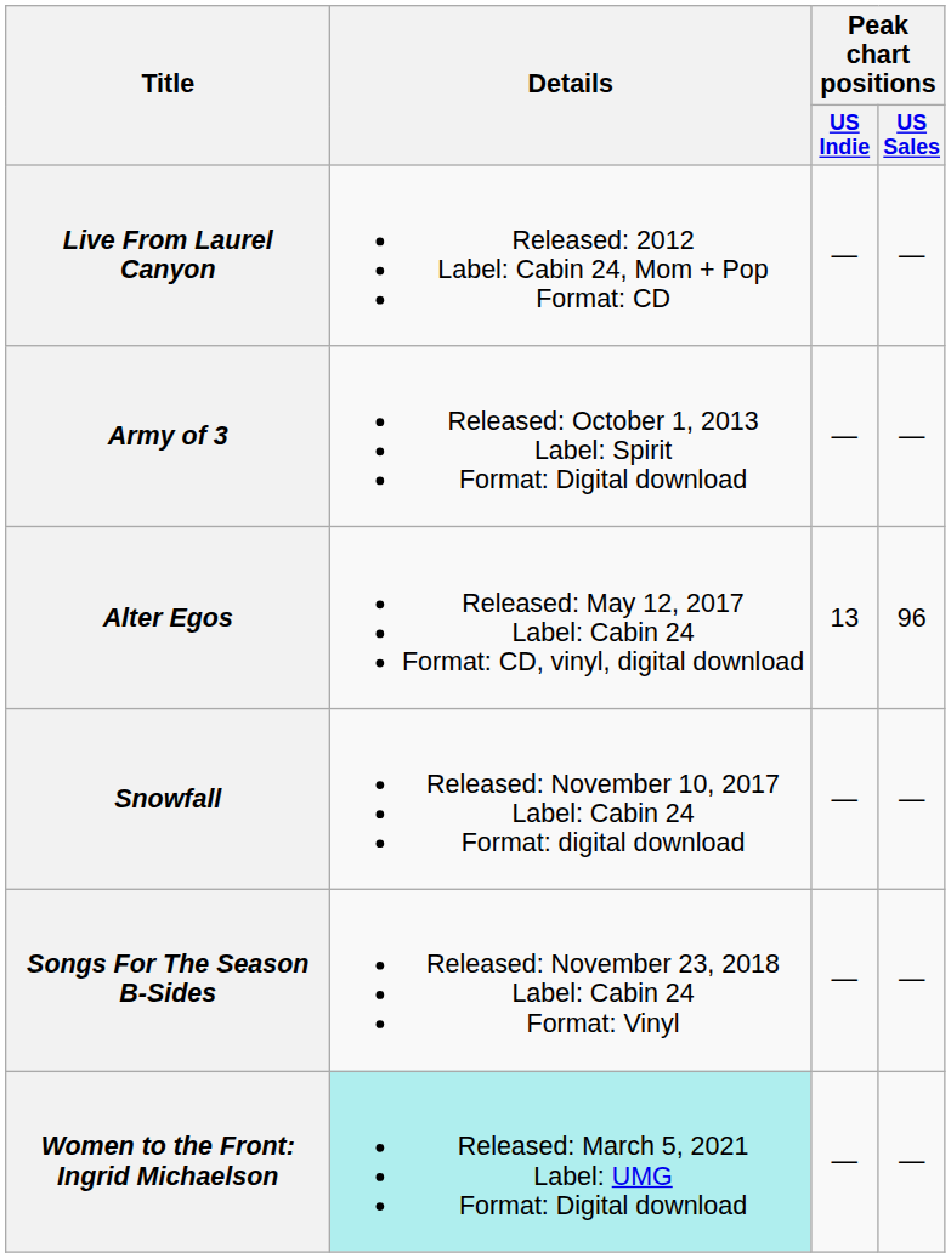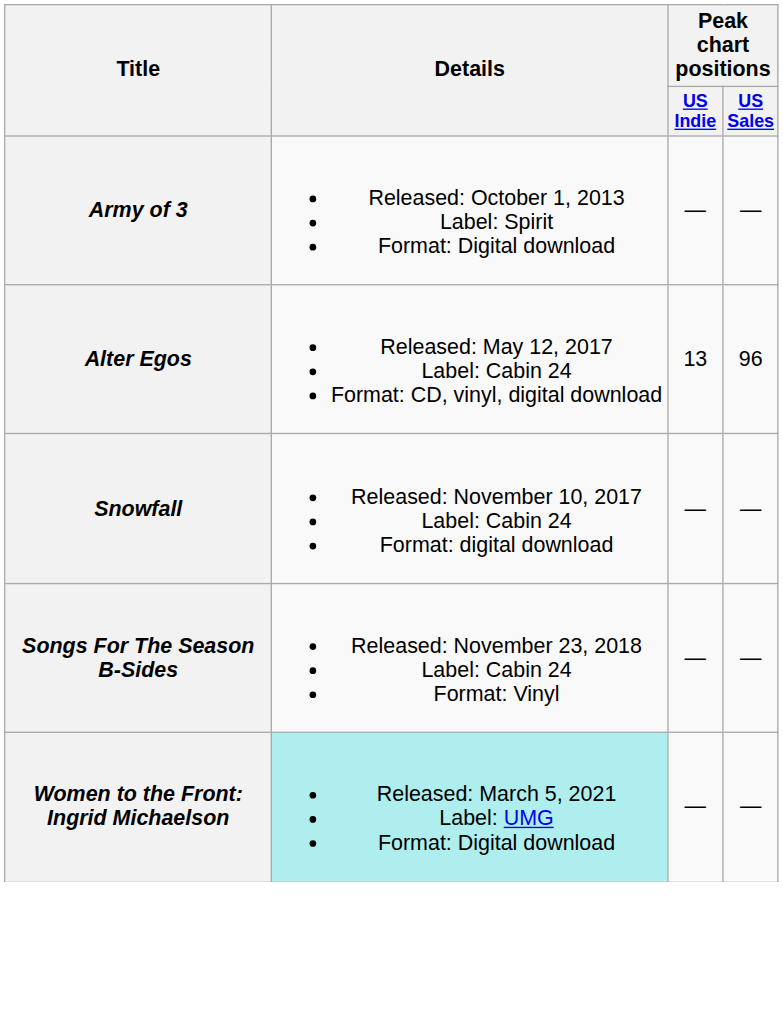 <table class="wikitable plainrowheaders" style="text-align:center;">
 <tr>
 <th rowspan="2" style="width:12em;">Title</th>
 <th rowspan="2" style="width:18em;">Details</th>
 <th colspan="2">Peak chart positions</th>
 </tr>
 <tr style="font-size:smaller;">
 <th style="width:35px;"><a href='#'>US Indie</a><br></th>
 <th style="width:35px;"><a href='#'>US<br>Sales</a><br></th>
-</tr>
-<tr>
-<th scope="row"><em>Live From Laurel Canyon</em></th>
-<td><br><ul><li>Released: 2012</li><li>Label: Cabin 24, Mom + Pop</li><li>Format: CD</li></ul></td>
-<td>—</td>
-<td>—</td>
 </tr>
 <tr>
 <th scope="row"><em>Army of 3</em> </th>
 <td><br><ul><li>Released: October 1, 2013</li><li>Label: Spirit</li><li>Format: Digital download</li></ul></td>
 <td>—</td>
 <td>—</td>
 </tr>
 <tr>
 <th scope="row"><em>Alter Egos</em></th>
 <td><br><ul><li>Released: May 12, 2017</li><li>Label: Cabin 24</li><li>Format: CD, vinyl, digital download</li></ul></td>
 <td>13</td>
 <td>96</td>
 </tr>
 <tr>
 <th scope="row"><em>Snowfall</em></th>
 <td><br><ul><li>Released: November 10, 2017</li><li>Label: Cabin 24</li><li>Format: digital download</li></ul></td>
 <td>—</td>
 <td>—</td>
 </tr>
 <tr>
 <th scope="row"><em> Songs For The Season B-Sides</em></th>
 <td><br><ul><li>Released: November 23, 2018</li><li>Label: Cabin 24</li><li>Format: Vinyl</li></ul></td>
 <td>—</td>
 <td>—</td>
 </tr>
 <tr>
 <th scope="row"><em>Women to the Front: Ingrid Michaelson</em></th>
 <td style="background: paleturquoise;"><br><ul><li>Released: March 5, 2021</li><li>Label: <a href='#'>UMG</a></li><li>Format: Digital download</li></ul></td>
 <td>—</td>
 <td>—</td>
 </tr>
 </table>
